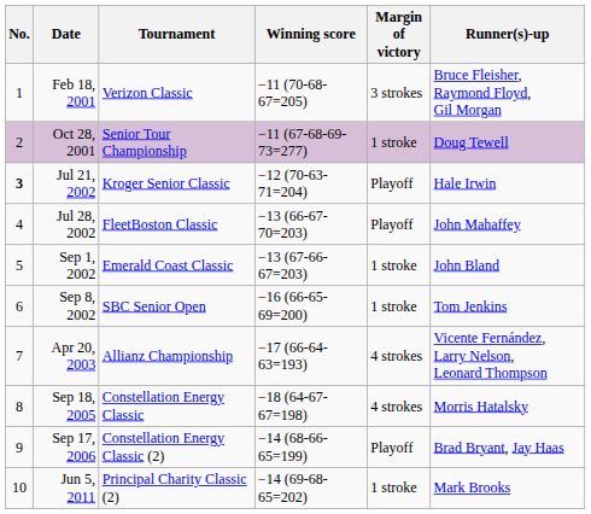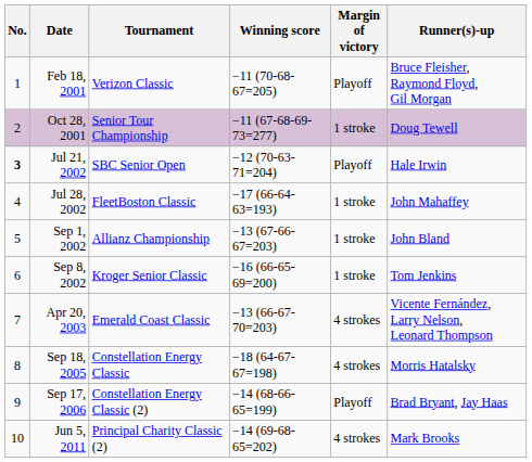 <table class="wikitable" style="font-size:95%;">
 <tr>
 <th>No.</th>
 <th>Date</th>
 <th>Tournament</th>
 <th>Winning score</th>
 <th>Margin of<br>victory</th>
 <th>Runner(s)-up</th>
 </tr>
 <tr>
 <td align=center>1</td>
 <td align=right>Feb 18, <a href='#'>2001</a></td>
 <td><a href='#'>Verizon Classic</a></td>
 <td>−11 (70-68-67=205)</td>
-<td>3 strokes</td>
+<td>Playoff</td>
 <td> <a href='#'>Bruce Fleisher</a>,  <a href='#'>Raymond Floyd</a>,<br> <a href='#'>Gil Morgan</a></td>
 </tr>
 <tr style="background:thistle;">
 <td align=center>2</td>
 <td align=right>Oct 28, 2001</td>
 <td><a href='#'>Senior Tour Championship</a></td>
 <td>−11 (67-68-69-73=277)</td>
 <td>1 stroke</td>
 <td> <a href='#'>Doug Tewell</a></td>
 </tr>
 <tr>
 <td align=center><strong>3</strong></td>
 <td align=right>Jul 21, <a href='#'>2002</a></td>
-<td><a href='#'>Kroger Senior Classic</a></td>
+<td><a href='#'>SBC Senior Open</a></td>
 <td>−12 (70-63-71=204)</td>
 <td>Playoff</td>
 <td> <a href='#'>Hale Irwin</a></td>
 </tr>
 <tr>
 <td align=center>4</td>
 <td align=right>Jul 28, 2002</td>
 <td><a href='#'>FleetBoston Classic</a></td>
-<td>−13 (66-67-70=203)</td>
-<td>Playoff</td>
+<td>−17 (66-64-63=193)</td>
+<td>1 stroke</td>
 <td> <a href='#'>John Mahaffey</a></td>
 </tr>
 <tr>
 <td align=center>5</td>
 <td align=right>Sep 1, 2002</td>
-<td><a href='#'>Emerald Coast Classic</a></td>
+<td><a href='#'>Allianz Championship</a></td>
 <td>−13 (67-66-67=203)</td>
 <td>1 stroke</td>
 <td> <a href='#'>John Bland</a></td>
 </tr>
 <tr>
 <td align=center>6</td>
 <td align=right>Sep 8, 2002</td>
-<td><a href='#'>SBC Senior Open</a></td>
+<td><a href='#'>Kroger Senior Classic</a></td>
 <td>−16 (66-65-69=200)</td>
 <td>1 stroke</td>
 <td> <a href='#'>Tom Jenkins</a></td>
 </tr>
 <tr>
 <td align=center>7</td>
 <td align=right>Apr 20, <a href='#'>2003</a></td>
-<td><a href='#'>Allianz Championship</a></td>
-<td>−17 (66-64-63=193)</td>
+<td><a href='#'>Emerald Coast Classic</a></td>
+<td>−13 (66-67-70=203)</td>
 <td>4 strokes</td>
 <td> <a href='#'>Vicente Fernández</a>,  <a href='#'>Larry Nelson</a>,<br> <a href='#'>Leonard Thompson</a></td>
 </tr>
 <tr>
 <td align=center>8</td>
 <td align=right>Sep 18, <a href='#'>2005</a></td>
 <td><a href='#'>Constellation Energy Classic</a></td>
 <td>−18 (64-67-67=198)</td>
 <td>4 strokes</td>
 <td> <a href='#'>Morris Hatalsky</a></td>
 </tr>
 <tr>
 <td align=center>9</td>
 <td align=right>Sep 17, <a href='#'>2006</a></td>
 <td><a href='#'>Constellation Energy Classic</a> (2)</td>
 <td>−14 (68-66-65=199)</td>
 <td>Playoff</td>
 <td> <a href='#'>Brad Bryant</a>,  <a href='#'>Jay Haas</a></td>
 </tr>
 <tr>
 <td align=center>10</td>
 <td align=right>Jun 5, <a href='#'>2011</a></td>
 <td><a href='#'>Principal Charity Classic</a> (2)</td>
 <td>−14 (69-68-65=202)</td>
-<td>1 stroke</td>
+<td>4 strokes</td>
 <td> <a href='#'>Mark Brooks</a></td>
 </tr>
 </table>
